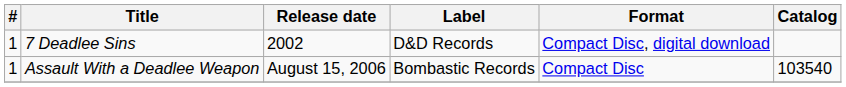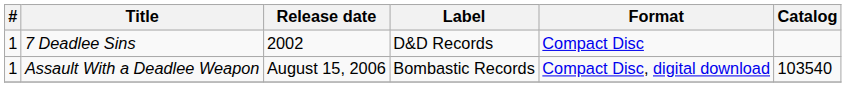 <table class="wikitable">
 <tr>
 <th>#</th>
 <th>Title</th>
 <th>Release date</th>
 <th>Label</th>
 <th>Format</th>
 <th>Catalog</th>
 </tr>
 <tr>
 <td>1</td>
 <td><em>7 Deadlee Sins</em></td>
 <td>2002</td>
 <td>D&D Records</td>
-<td><a href='#'>Compact Disc</a>, <a href='#'>digital download</a></td>
+<td><a href='#'>Compact Disc</a></td>
 <td></td>
 </tr>
 <tr>
 <td>1</td>
 <td><em>Assault With a Deadlee Weapon</em></td>
 <td>August 15, 2006</td>
 <td>Bombastic Records</td>
-<td><a href='#'>Compact Disc</a></td>
+<td><a href='#'>Compact Disc</a>, <a href='#'>digital download</a></td>
 <td>103540</td>
 </tr>
 <tr>
 </tr>
 </table>
